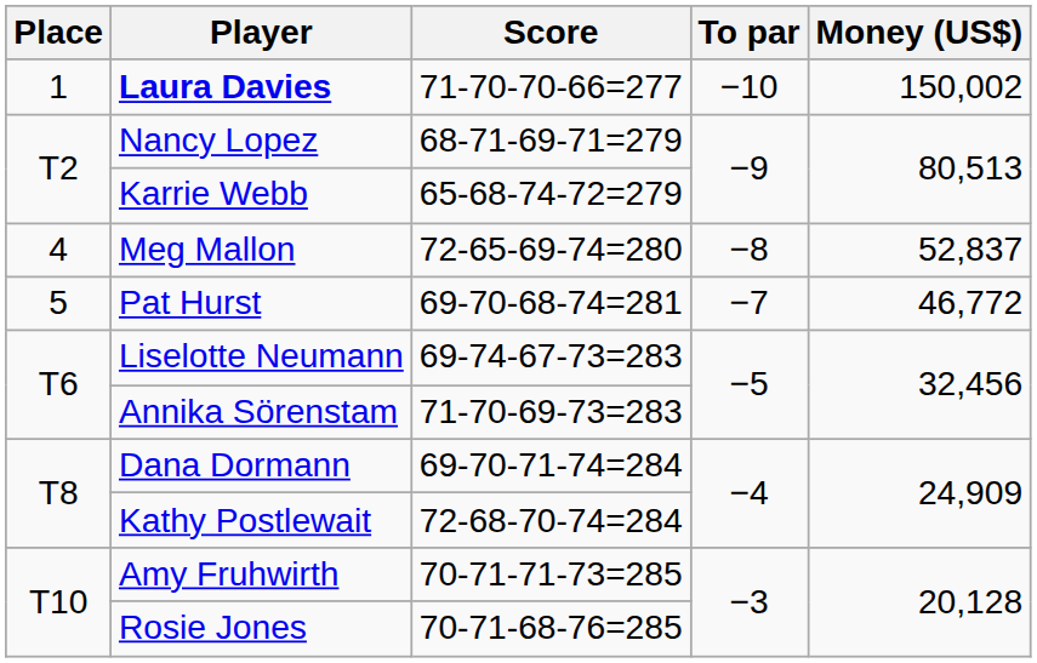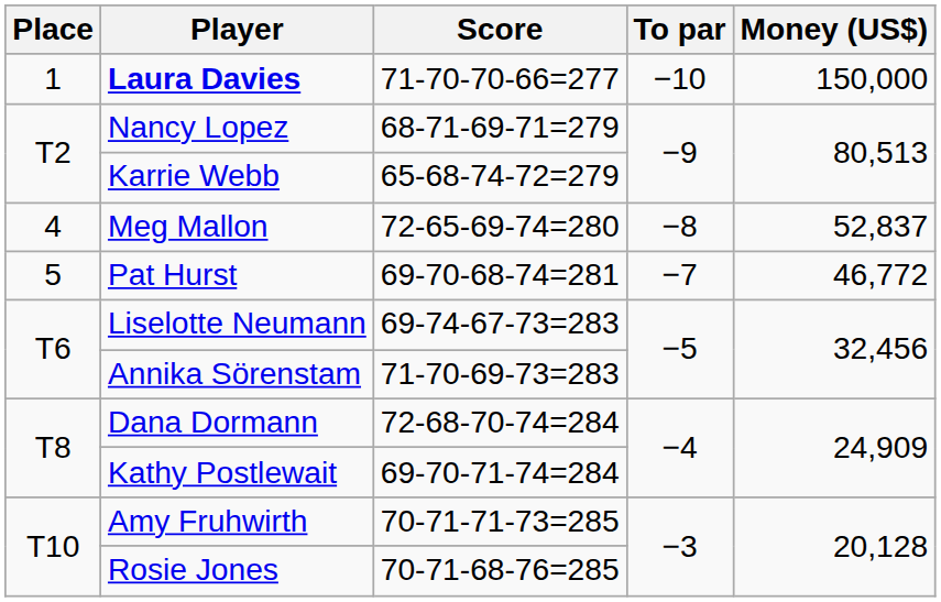 <table class="wikitable">
 <tr>
 <th>Place</th>
 <th>Player</th>
 <th>Score</th>
 <th>To par</th>
 <th>Money (US$)</th>
 </tr>
 <tr>
 <td align=center>1</td>
 <td> <strong><a href='#'>Laura Davies</a></strong></td>
 <td>71-70-70-66=277</td>
 <td align=center>−10</td>
-<td align=right>150,002</td>
+<td align=right>150,000</td>
 </tr>
 <tr>
 <td rowspan="2" align=center>T2</td>
 <td> <a href='#'>Nancy Lopez</a></td>
 <td>68-71-69-71=279</td>
 <td rowspan="2" align=center>−9</td>
 <td rowspan="2" align=right>80,513</td>
 </tr>
 <tr>
 <td> <a href='#'>Karrie Webb</a></td>
 <td>65-68-74-72=279</td>
 </tr>
 <tr>
 <td align=center>4</td>
 <td> <a href='#'>Meg Mallon</a></td>
 <td>72-65-69-74=280</td>
 <td align=center>−8</td>
 <td align=right>52,837</td>
 </tr>
 <tr>
 <td align=center>5</td>
 <td> <a href='#'>Pat Hurst</a></td>
 <td>69-70-68-74=281</td>
 <td align=center>−7</td>
 <td align=right>46,772</td>
 </tr>
 <tr>
 <td rowspan="2" align=center>T6</td>
 <td> <a href='#'>Liselotte Neumann</a></td>
 <td>69-74-67-73=283</td>
 <td rowspan="2" align=center>−5</td>
 <td rowspan="2" align=right>32,456</td>
 </tr>
 <tr>
 <td> <a href='#'>Annika Sörenstam</a></td>
 <td>71-70-69-73=283</td>
 </tr>
 <tr>
 <td rowspan="2" align=center>T8</td>
 <td> <a href='#'>Dana Dormann</a></td>
-<td>69-70-71-74=284</td>
+<td>72-68-70-74=284</td>
 <td rowspan="2" align=center>−4</td>
 <td rowspan="2" align=right>24,909</td>
 </tr>
 <tr>
 <td> <a href='#'>Kathy Postlewait</a></td>
-<td>72-68-70-74=284</td>
+<td>69-70-71-74=284</td>
 </tr>
 <tr>
 <td rowspan="2" align=center>T10</td>
 <td> <a href='#'>Amy Fruhwirth</a></td>
 <td>70-71-71-73=285</td>
 <td rowspan="2" align=center>−3</td>
 <td rowspan="2" align=right>20,128</td>
 </tr>
 <tr>
 <td> <a href='#'>Rosie Jones</a></td>
 <td>70-71-68-76=285</td>
 </tr>
 </table>
